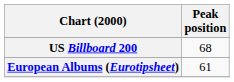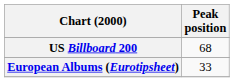 <table class="wikitable sortable plainrowheaders">
 <tr>
 <th>Chart (2000)</th>
 <th>Peak<br>position</th>
 </tr>
 <tr>
 </tr>
 <tr>
 </tr>
 <tr>
 </tr>
 <tr>
 <th scope="row">US <a href='#'><em>Billboard</em> 200</a></th>
 <td align="center">68</td>
 </tr>
 <tr>
 </tr>
 <tr>
 <th scope="row"><a href='#'>European Albums</a> (<em><a href='#'>Eurotipsheet</a></em>)</th>
-<td style="text-align:center;">61</td>
+<td style="text-align:center;">33</td>
 </tr>
 <tr>
 </tr>
 </table>
